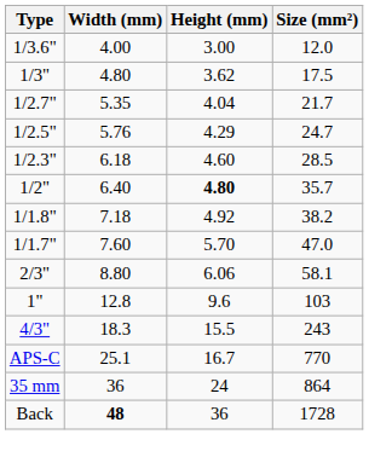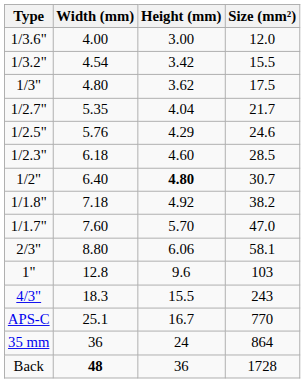 <table style="text-align:center;" class="wikitable">
 <tr>
 <th>Type</th>
 <th>Width (mm)</th>
 <th>Height (mm)</th>
 <th>Size (mm²)</th>
 </tr>
 <tr>
 <td>1/3.6"</td>
 <td>4.00</td>
 <td>3.00</td>
 <td>12.0</td>
+</tr>
+<tr>
+<td>1/3.2"</td>
+<td>4.54</td>
+<td>3.42</td>
+<td>15.5</td>
 </tr>
 <tr>
 <td>1/3"</td>
 <td>4.80</td>
 <td>3.62</td>
 <td>17.5</td>
 </tr>
 <tr>
 <td>1/2.7"</td>
 <td>5.35</td>
 <td>4.04</td>
 <td>21.7</td>
 </tr>
 <tr>
 <td>1/2.5"</td>
 <td>5.76</td>
 <td>4.29</td>
-<td>24.7</td>
+<td>24.6</td>
 </tr>
 <tr>
 <td>1/2.3"</td>
 <td>6.18</td>
 <td>4.60</td>
 <td>28.5</td>
 </tr>
 <tr>
 <td>1/2"</td>
 <td>6.40</td>
 <td><strong>4.80</strong></td>
-<td>35.7</td>
+<td>30.7</td>
 </tr>
 <tr>
 <td>1/1.8"</td>
 <td>7.18</td>
 <td>4.92</td>
 <td>38.2</td>
 </tr>
 <tr>
 <td>1/1.7"</td>
 <td>7.60</td>
 <td>5.70</td>
 <td>47.0</td>
 </tr>
 <tr>
 <td>2/3"</td>
 <td>8.80</td>
 <td>6.06</td>
 <td>58.1</td>
 </tr>
 <tr>
 <td>1"</td>
 <td>12.8</td>
 <td>9.6</td>
 <td>103</td>
 </tr>
 <tr>
 <td><a href='#'>4/3"</a></td>
 <td>18.3</td>
 <td>15.5</td>
 <td>243</td>
 </tr>
 <tr>
 <td><a href='#'>APS-C</a></td>
 <td>25.1</td>
 <td>16.7</td>
 <td>770</td>
 </tr>
 <tr>
 <td><a href='#'>35 mm</a></td>
 <td>36</td>
 <td>24</td>
 <td>864</td>
 </tr>
 <tr>
 <td>Back</td>
 <td><strong>48</strong></td>
 <td>36</td>
 <td>1728</td>
 </tr>
 </table>
